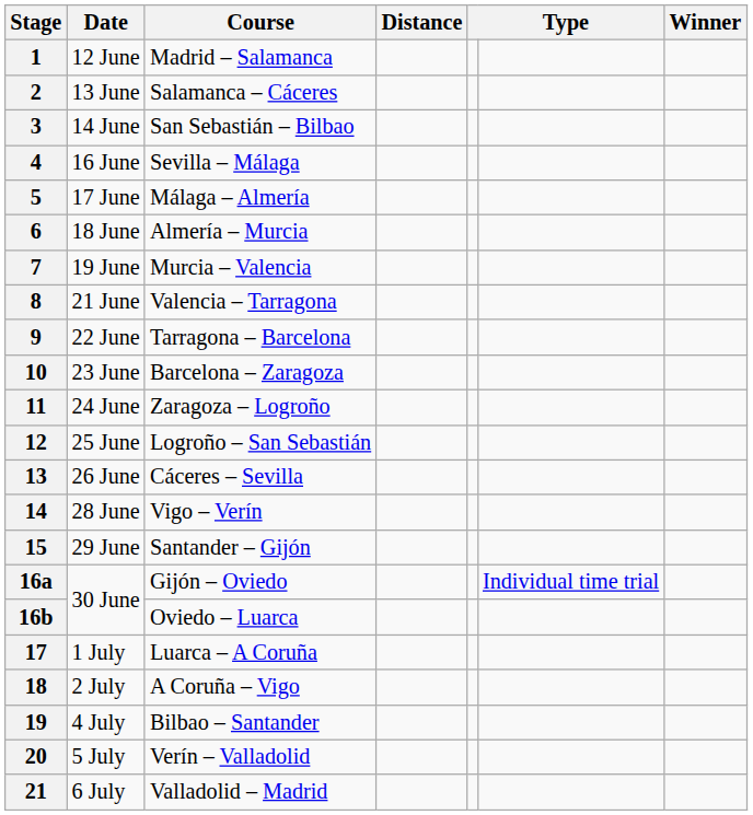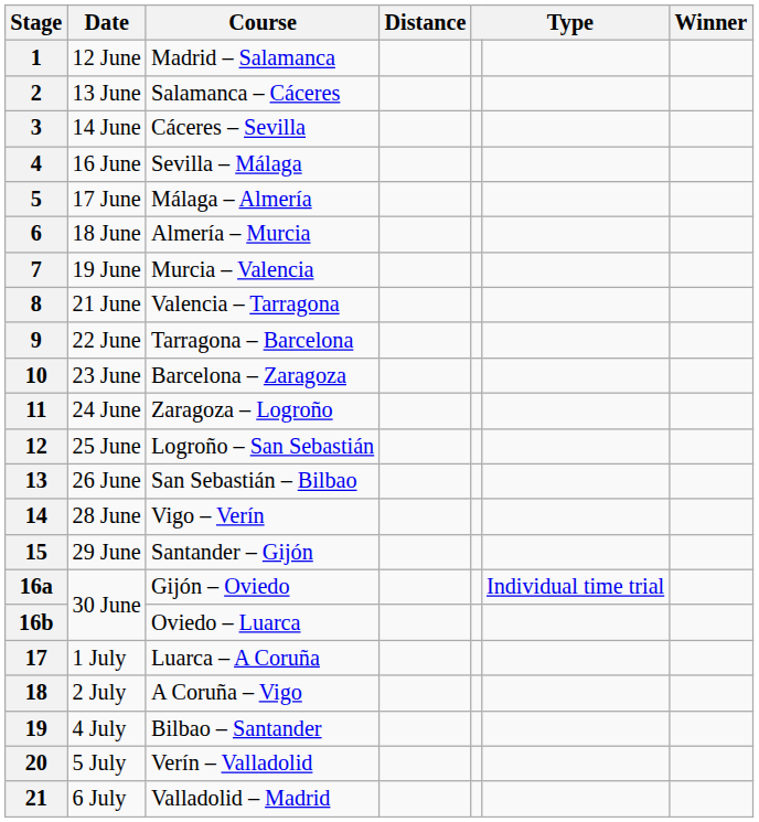 <table class="wikitable">
 <tr>
 <th>Stage</th>
 <th>Date</th>
 <th>Course</th>
 <th>Distance</th>
 <th colspan="2">Type</th>
 <th>Winner</th>
 </tr>
 <tr>
 <th scope="row">1</th>
 <td>12 June</td>
 <td>Madrid – <a href='#'>Salamanca</a></td>
 <td style="text-align:center;"></td>
 <td></td>
 <td></td>
 <td></td>
 </tr>
 <tr>
 <th scope="row">2</th>
 <td>13 June</td>
 <td>Salamanca – <a href='#'>Cáceres</a></td>
 <td style="text-align:center;"></td>
 <td></td>
 <td></td>
 <td></td>
 </tr>
 <tr>
 <th scope="row">3</th>
 <td>14 June</td>
-<td>San Sebastián – <a href='#'>Bilbao</a></td>
+<td>Cáceres – <a href='#'>Sevilla</a></td>
 <td style="text-align:center;"></td>
 <td></td>
 <td></td>
 <td></td>
 </tr>
 <tr>
 <th scope="row">4</th>
 <td>16 June</td>
 <td>Sevilla – <a href='#'>Málaga</a></td>
 <td style="text-align:center;"></td>
 <td></td>
 <td></td>
 <td></td>
 </tr>
 <tr>
 <th scope="row">5</th>
 <td>17 June</td>
 <td>Málaga – <a href='#'>Almería</a></td>
 <td style="text-align:center;"></td>
 <td></td>
 <td></td>
 <td></td>
 </tr>
 <tr>
 <th scope="row">6</th>
 <td>18 June</td>
 <td>Almería – <a href='#'>Murcia</a></td>
 <td style="text-align:center;"></td>
 <td></td>
 <td></td>
 <td></td>
 </tr>
 <tr>
 <th scope="row">7</th>
 <td>19 June</td>
 <td>Murcia – <a href='#'>Valencia</a></td>
 <td style="text-align:center;"></td>
 <td></td>
 <td></td>
 <td></td>
 </tr>
 <tr>
 <th scope="row">8</th>
 <td>21 June</td>
 <td>Valencia – <a href='#'>Tarragona</a></td>
 <td style="text-align:center;"></td>
 <td></td>
 <td></td>
 <td></td>
 </tr>
 <tr>
 <th scope="row">9</th>
 <td>22 June</td>
 <td>Tarragona – <a href='#'>Barcelona</a></td>
 <td style="text-align:center;"></td>
 <td></td>
 <td></td>
 <td></td>
 </tr>
 <tr>
 <th scope="row">10</th>
 <td>23 June</td>
 <td>Barcelona – <a href='#'>Zaragoza</a></td>
 <td style="text-align:center;"></td>
 <td></td>
 <td></td>
 <td></td>
 </tr>
 <tr>
 <th scope="row">11</th>
 <td>24 June</td>
 <td>Zaragoza – <a href='#'>Logroño</a></td>
 <td style="text-align:center;"></td>
 <td></td>
 <td></td>
 <td></td>
 </tr>
 <tr>
 <th scope="row">12</th>
 <td>25 June</td>
 <td>Logroño – <a href='#'>San Sebastián</a></td>
 <td style="text-align:center;"></td>
 <td></td>
 <td></td>
 <td></td>
 </tr>
 <tr>
 <th scope="row">13</th>
 <td>26 June</td>
-<td>Cáceres – <a href='#'>Sevilla</a></td>
+<td>San Sebastián – <a href='#'>Bilbao</a></td>
 <td style="text-align:center;"></td>
 <td></td>
 <td></td>
 <td></td>
 </tr>
 <tr>
 <th scope="row">14</th>
 <td>28 June</td>
 <td>Vigo – <a href='#'>Verín</a></td>
 <td style="text-align:center;"></td>
 <td></td>
 <td></td>
 <td></td>
 </tr>
 <tr>
 <th scope="row">15</th>
 <td>29 June</td>
 <td>Santander – <a href='#'>Gijón</a></td>
 <td style="text-align:center;"></td>
 <td></td>
 <td></td>
 <td></td>
 </tr>
 <tr>
 <th scope="row">16a</th>
 <td rowspan="2">30 June</td>
 <td>Gijón – <a href='#'>Oviedo</a></td>
 <td style="text-align:center;"></td>
 <td></td>
 <td><a href='#'>Individual time trial</a></td>
 <td></td>
 </tr>
 <tr>
 <th scope="row">16b</th>
 <td>Oviedo – <a href='#'>Luarca</a></td>
 <td style="text-align:center;"></td>
 <td></td>
 <td></td>
 <td></td>
 </tr>
 <tr>
 <th scope="row">17</th>
 <td>1 July</td>
 <td>Luarca – <a href='#'>A Coruña</a></td>
 <td style="text-align:center;"></td>
 <td></td>
 <td></td>
 <td></td>
 </tr>
 <tr>
 <th scope="row">18</th>
 <td>2 July</td>
 <td>A Coruña – <a href='#'>Vigo</a></td>
 <td style="text-align:center;"></td>
 <td></td>
 <td></td>
 <td></td>
 </tr>
 <tr>
 <th scope="row">19</th>
 <td>4 July</td>
 <td>Bilbao – <a href='#'>Santander</a></td>
 <td style="text-align:center;"></td>
 <td></td>
 <td></td>
 <td></td>
 </tr>
 <tr>
 <th scope="row">20</th>
 <td>5 July</td>
 <td>Verín – <a href='#'>Valladolid</a></td>
 <td style="text-align:center;"></td>
 <td></td>
 <td></td>
 <td></td>
 </tr>
 <tr>
 <th scope="row">21</th>
 <td>6 July</td>
 <td>Valladolid – <a href='#'>Madrid</a></td>
 <td style="text-align:center;"></td>
 <td></td>
 <td></td>
 <td></td>
 </tr>
 </table>
